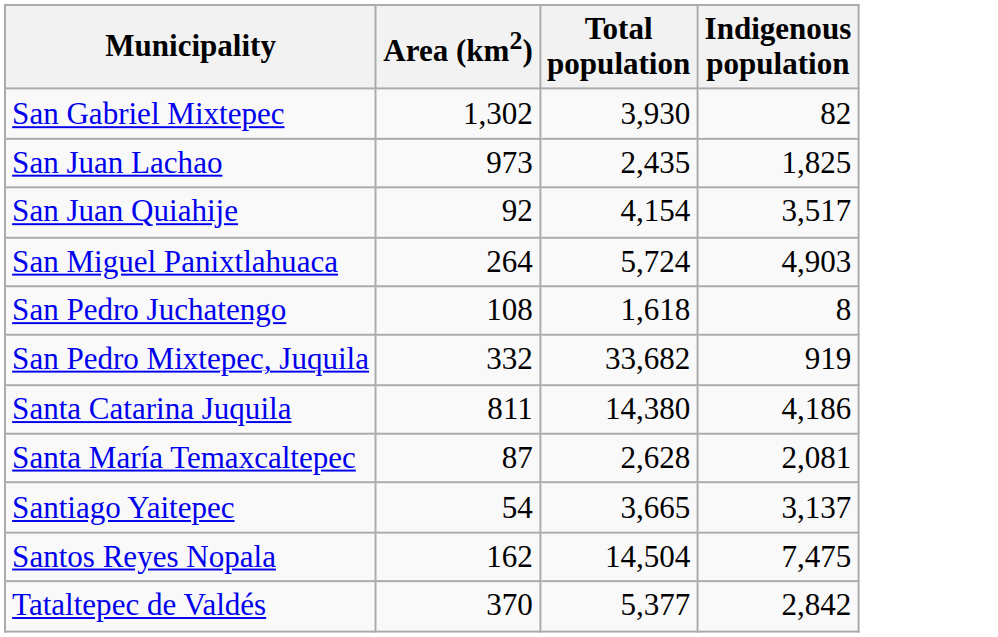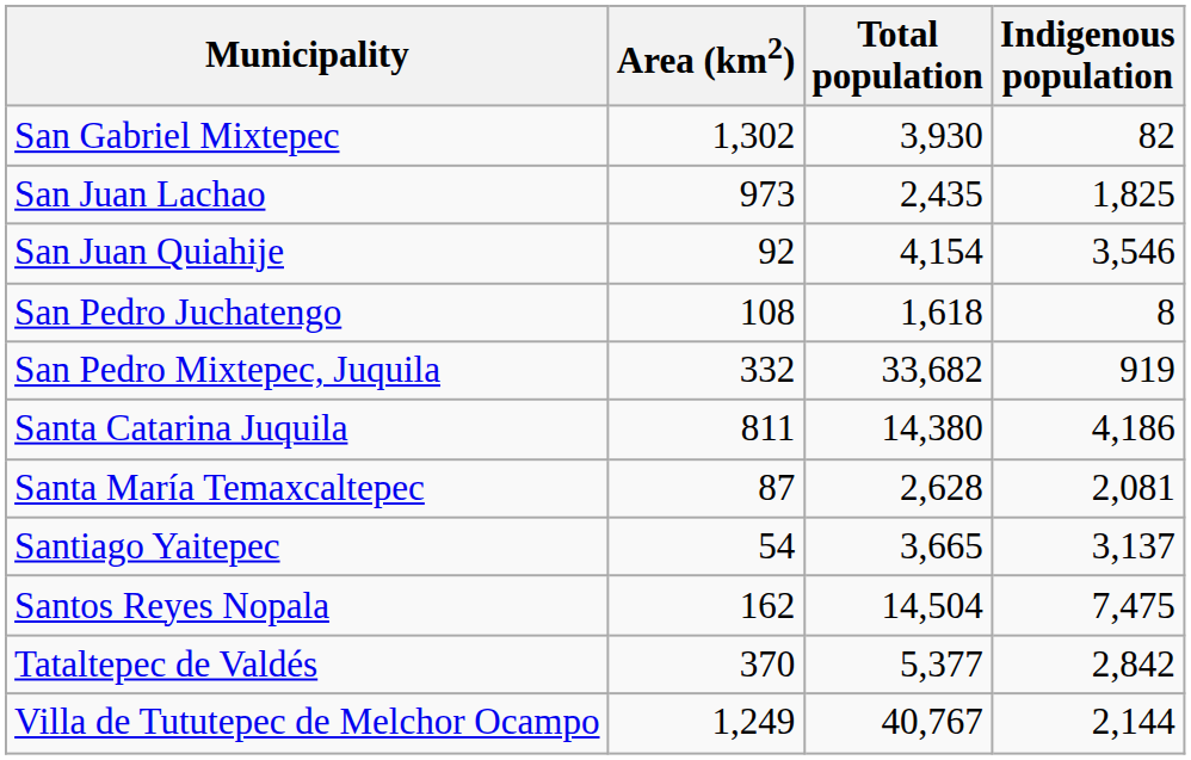 <table class="wikitable sortable" style="text-align:right">
 <tr>
 <th>Municipality</th>
 <th>Area (km<sup>2</sup>)</th>
 <th>Total<br>population</th>
 <th>Indigenous<br>population</th>
 </tr>
 <tr>
 <td style="text-align:left"><a href='#'>San Gabriel Mixtepec</a></td>
 <td>1,302</td>
 <td>3,930</td>
 <td>82</td>
 </tr>
 <tr>
 <td style="text-align:left"><a href='#'>San Juan Lachao</a></td>
 <td>973</td>
 <td>2,435</td>
 <td>1,825</td>
 </tr>
 <tr>
 <td style="text-align:left"><a href='#'>San Juan Quiahije</a></td>
 <td>92</td>
 <td>4,154</td>
-<td>3,517</td>
-</tr>
-<tr>
-<td style="text-align:left"><a href='#'>San Miguel Panixtlahuaca</a></td>
-<td>264</td>
-<td>5,724</td>
-<td>4,903</td>
+<td>3,546</td>
 </tr>
 <tr>
 <td style="text-align:left"><a href='#'>San Pedro Juchatengo</a></td>
 <td>108</td>
 <td>1,618</td>
 <td>8</td>
 </tr>
 <tr>
 <td style="text-align:left"><a href='#'>San Pedro Mixtepec, Juquila</a></td>
 <td>332</td>
 <td>33,682</td>
 <td>919</td>
 </tr>
 <tr>
 <td style="text-align:left"><a href='#'>Santa Catarina Juquila</a></td>
 <td>811</td>
 <td>14,380</td>
 <td>4,186</td>
 </tr>
 <tr>
 <td style="text-align:left"><a href='#'>Santa María Temaxcaltepec</a></td>
 <td>87</td>
 <td>2,628</td>
 <td>2,081</td>
 </tr>
 <tr>
 <td style="text-align:left"><a href='#'>Santiago Yaitepec</a></td>
 <td>54</td>
 <td>3,665</td>
 <td>3,137</td>
 </tr>
 <tr>
 <td style="text-align:left"><a href='#'>Santos Reyes Nopala</a></td>
 <td>162</td>
 <td>14,504</td>
 <td>7,475</td>
 </tr>
 <tr>
 <td style="text-align:left"><a href='#'>Tataltepec de Valdés</a></td>
 <td>370</td>
 <td>5,377</td>
 <td>2,842</td>
 </tr>
+<tr>
+<td style="text-align:left"><a href='#'>Villa de Tututepec de Melchor Ocampo</a></td>
+<td>1,249</td>
+<td>40,767</td>
+<td>2,144</td>
+</tr>
 </table>
